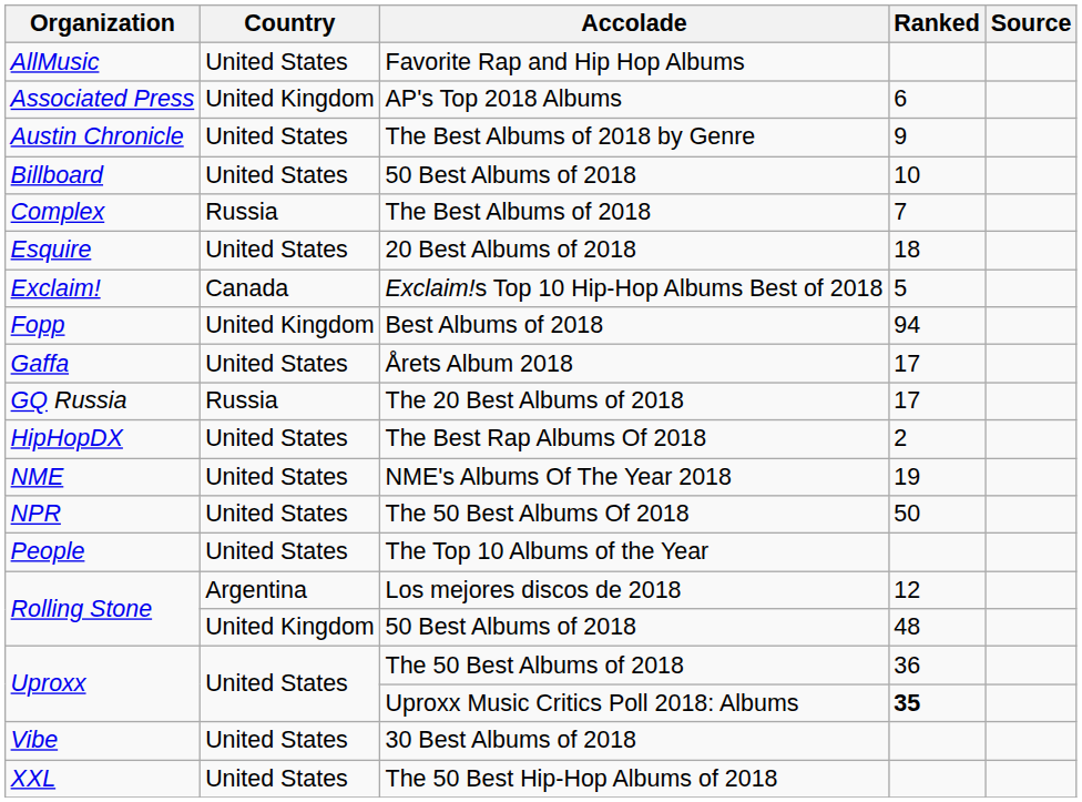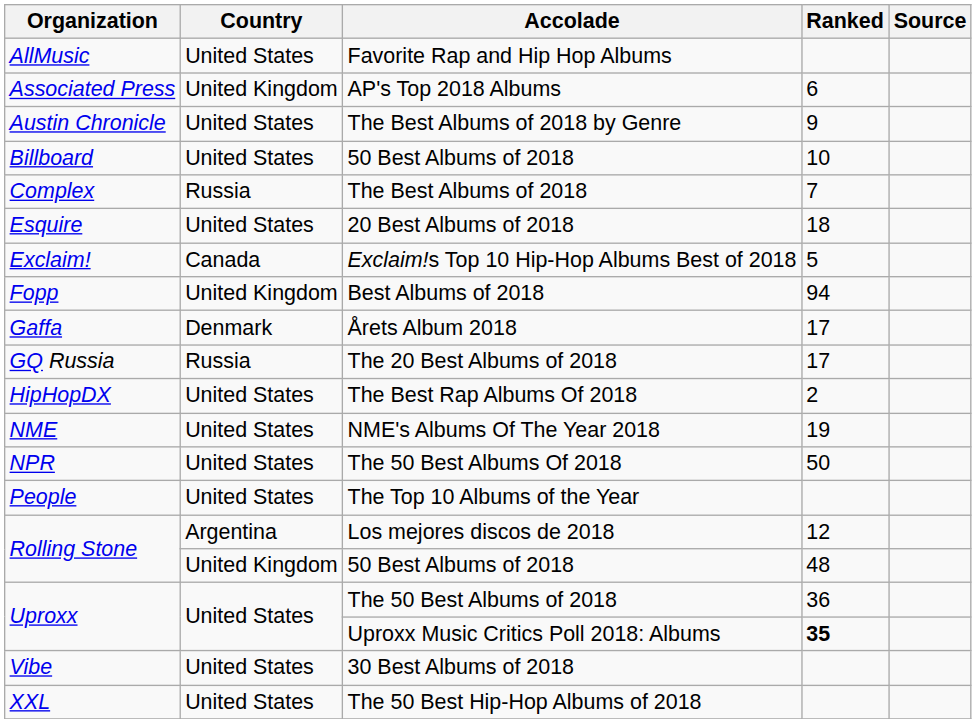 <table class="wikitable sortable">
 <tr>
 <th>Organization</th>
 <th>Country</th>
 <th class=unsortable>Accolade</th>
 <th>Ranked</th>
 <th class=unsortable>Source</th>
 </tr>
 <tr>
 <td><em><a href='#'>AllMusic</a></em></td>
 <td>United States</td>
 <td>Favorite Rap and Hip Hop Albums</td>
 <td></td>
 <td></td>
 </tr>
 <tr>
 <td><em><a href='#'>Associated Press</a></em></td>
 <td>United Kingdom</td>
 <td>AP's Top 2018 Albums</td>
 <td>6</td>
 <td></td>
 </tr>
 <tr>
 <td><em><a href='#'>Austin Chronicle</a></em></td>
 <td>United States</td>
 <td>The Best Albums of 2018 by Genre</td>
 <td>9</td>
 <td></td>
 </tr>
 <tr>
 <td><em><a href='#'>Billboard</a></em></td>
 <td>United States</td>
 <td>50 Best Albums of 2018</td>
 <td>10</td>
 <td></td>
 </tr>
 <tr>
 <td><em><a href='#'>Complex</a></em></td>
 <td>Russia</td>
 <td>The Best Albums of 2018</td>
 <td>7</td>
 <td></td>
 </tr>
 <tr>
 <td><em><a href='#'>Esquire</a></em></td>
 <td>United States</td>
 <td>20 Best Albums of 2018</td>
 <td>18</td>
 <td></td>
 </tr>
 <tr>
 <td><em><a href='#'>Exclaim!</a></em></td>
 <td>Canada</td>
 <td><em>Exclaim!</em>s Top 10 Hip-Hop Albums Best of 2018</td>
 <td>5</td>
 <td></td>
 </tr>
 <tr>
 <td><em><a href='#'>Fopp</a></em></td>
 <td>United Kingdom</td>
 <td>Best Albums of 2018</td>
 <td>94</td>
 <td></td>
 </tr>
 <tr>
 <td><em><a href='#'>Gaffa</a></em></td>
-<td>United States</td>
+<td>Denmark</td>
 <td>Årets Album 2018</td>
 <td>17</td>
 <td></td>
 </tr>
 <tr>
 <td><em><a href='#'>GQ</a> Russia</em></td>
 <td>Russia</td>
 <td>The 20 Best Albums of 2018</td>
 <td>17</td>
 <td></td>
 </tr>
 <tr>
 <td><em><a href='#'>HipHopDX</a></em></td>
 <td>United States</td>
 <td>The Best Rap Albums Of 2018</td>
 <td>2</td>
 <td></td>
 </tr>
 <tr>
 <td><em><a href='#'>NME</a></em></td>
 <td>United States</td>
 <td>NME's Albums Of The Year 2018</td>
 <td>19</td>
 <td></td>
 </tr>
 <tr>
 <td><em><a href='#'>NPR</a></em></td>
 <td>United States</td>
 <td>The 50 Best Albums Of 2018</td>
 <td>50</td>
 <td></td>
 </tr>
 <tr>
 <td><em><a href='#'>People</a></em></td>
 <td>United States</td>
 <td>The Top 10 Albums of the Year</td>
 <td></td>
 <td></td>
 </tr>
 <tr>
 <td rowspan="2"><em><a href='#'>Rolling Stone</a></em></td>
 <td>Argentina</td>
 <td>Los mejores discos de 2018</td>
 <td>12</td>
 <td></td>
 </tr>
 <tr>
 <td>United Kingdom</td>
 <td>50 Best Albums of 2018</td>
 <td>48</td>
 <td></td>
 </tr>
 <tr>
 <td rowspan="2"><em><a href='#'>Uproxx</a></em></td>
 <td rowspan="2">United States</td>
 <td>The 50 Best Albums of 2018</td>
 <td>36</td>
 <td></td>
 </tr>
 <tr>
 <td>Uproxx Music Critics Poll 2018: Albums</td>
 <td><strong>35</strong></td>
 <td></td>
 </tr>
 <tr>
 <td><em><a href='#'>Vibe</a></em></td>
 <td>United States</td>
 <td>30 Best Albums of 2018</td>
 <td></td>
 <td></td>
 </tr>
 <tr>
 <td><em><a href='#'>XXL</a></em></td>
 <td>United States</td>
 <td>The 50 Best Hip-Hop Albums of 2018</td>
 <td></td>
 <td></td>
 </tr>
 </table>
